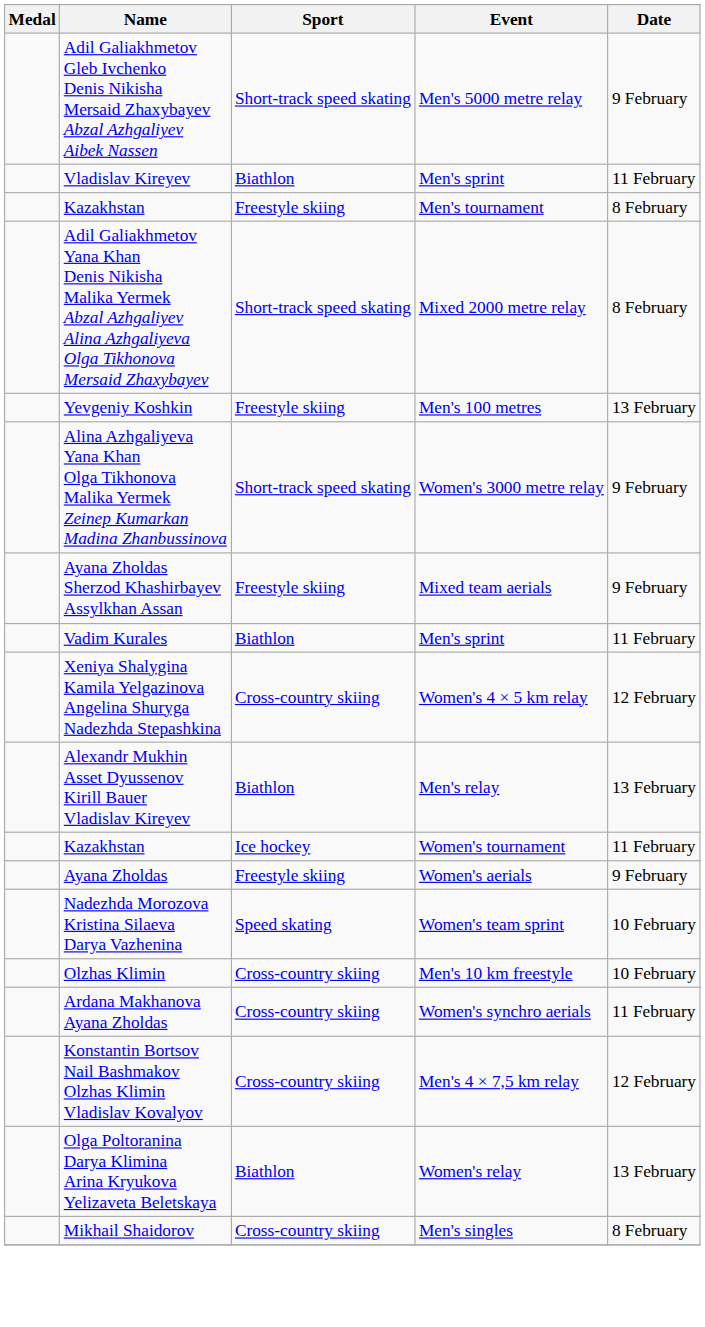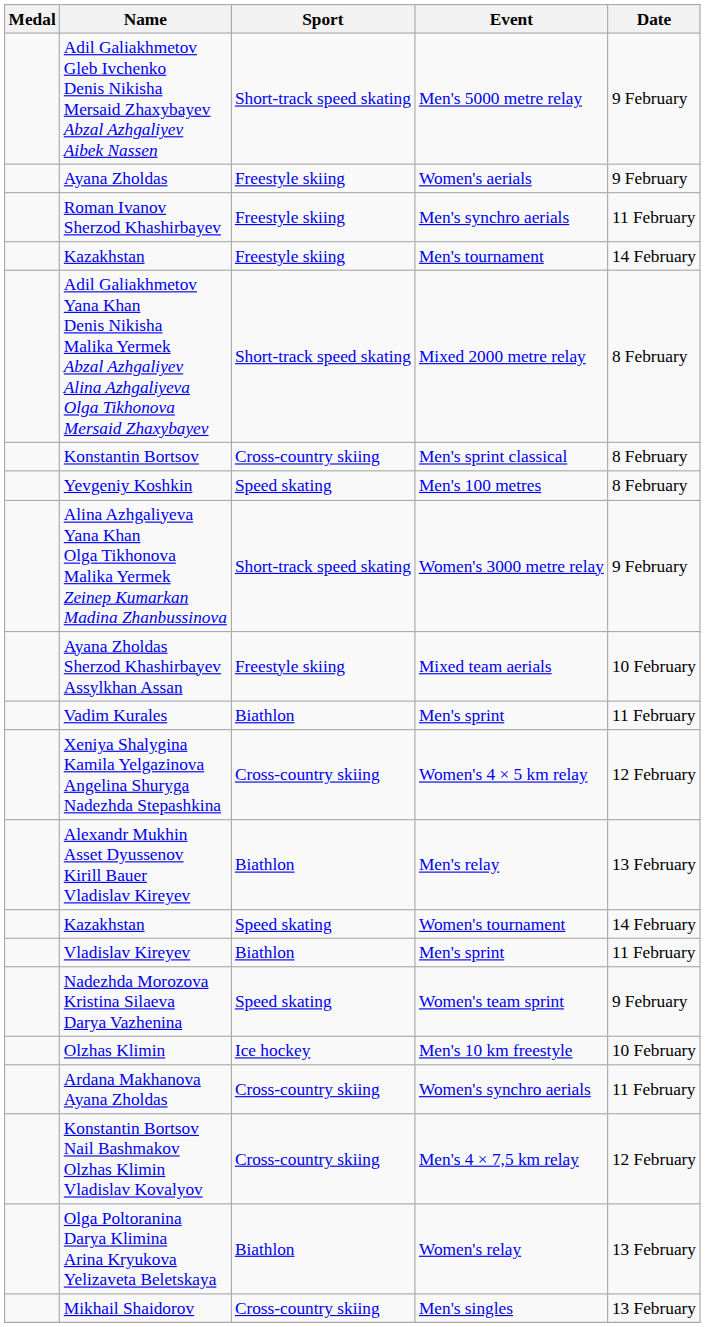 <table class="wikitable sortable" style="font-size: 95%;">
 <tr>
 <th>Medal</th>
 <th>Name</th>
 <th>Sport</th>
 <th>Event</th>
 <th>Date</th>
 </tr>
 <tr>
 <td></td>
 <td><a href='#'>Adil Galiakhmetov</a><br><a href='#'>Gleb Ivchenko</a><br><a href='#'>Denis Nikisha</a><br><a href='#'>Mersaid Zhaxybayev</a><br><em><a href='#'>Abzal Azhgaliyev</a><br><a href='#'>Aibek Nassen</a></em></td>
 <td><a href='#'>Short-track speed skating</a></td>
 <td><a href='#'>Men's 5000 metre relay</a></td>
 <td>9 February</td>
 </tr>
 <tr>
 <td></td>
-<td><a href='#'>Vladislav Kireyev</a></td>
-<td><a href='#'>Biathlon</a></td>
-<td><a href='#'>Men's sprint</a></td>
+<td><a href='#'>Ayana Zholdas</a></td>
+<td><a href='#'>Freestyle skiing</a></td>
+<td><a href='#'>Women's aerials</a></td>
+<td>9 February</td>
+</tr>
+<tr>
+<td></td>
+<td><a href='#'>Roman Ivanov</a><br><a href='#'>Sherzod Khashirbayev</a></td>
+<td><a href='#'>Freestyle skiing</a></td>
+<td><a href='#'>Men's synchro aerials</a></td>
 <td>11 February</td>
 </tr>
 <tr>
 <td></td>
 <td><a href='#'>Kazakhstan</a></td>
 <td><a href='#'>Freestyle skiing</a></td>
 <td><a href='#'>Men's tournament</a></td>
-<td>8 February</td>
+<td>14 February</td>
 </tr>
 <tr>
 <td></td>
 <td><a href='#'>Adil Galiakhmetov</a><br><a href='#'>Yana Khan</a><br><a href='#'>Denis Nikisha</a><br><a href='#'>Malika Yermek</a><br><em><a href='#'>Abzal Azhgaliyev</a><br><a href='#'>Alina Azhgaliyeva</a><br><a href='#'>Olga Tikhonova</a><br><a href='#'>Mersaid Zhaxybayev</a></em></td>
 <td><a href='#'>Short-track speed skating</a></td>
 <td><a href='#'>Mixed 2000 metre relay</a></td>
 <td>8 February</td>
 </tr>
 <tr>
 <td></td>
+<td><a href='#'>Konstantin Bortsov</a></td>
+<td><a href='#'>Cross-country skiing</a></td>
+<td><a href='#'>Men's sprint classical</a></td>
+<td>8 February</td>
+</tr>
+<tr>
+<td></td>
 <td><a href='#'>Yevgeniy Koshkin</a></td>
-<td><a href='#'>Freestyle skiing</a></td>
+<td><a href='#'>Speed skating</a></td>
 <td><a href='#'>Men's 100 metres</a></td>
-<td>13 February</td>
+<td>8 February</td>
 </tr>
 <tr>
 <td></td>
 <td><a href='#'>Alina Azhgaliyeva</a><br><a href='#'>Yana Khan</a><br><a href='#'>Olga Tikhonova</a><br><a href='#'>Malika Yermek</a><br><em><a href='#'>Zeinep Kumarkan</a><br><a href='#'>Madina Zhanbussinova</a></em></td>
 <td><a href='#'>Short-track speed skating</a></td>
 <td><a href='#'>Women's 3000 metre relay</a></td>
 <td>9 February</td>
 </tr>
 <tr>
 <td></td>
 <td><a href='#'>Ayana Zholdas</a><br><a href='#'>Sherzod Khashirbayev</a><br><a href='#'>Assylkhan Assan</a></td>
 <td><a href='#'>Freestyle skiing</a></td>
 <td><a href='#'>Mixed team aerials</a></td>
-<td>9 February</td>
+<td>10 February</td>
 </tr>
 <tr>
 <td></td>
 <td><a href='#'>Vadim Kurales</a></td>
 <td><a href='#'>Biathlon</a></td>
 <td><a href='#'>Men's sprint</a></td>
 <td>11 February</td>
 </tr>
 <tr>
 <td></td>
 <td><a href='#'>Xeniya Shalygina</a><br><a href='#'>Kamila Yelgazinova</a><br><a href='#'>Angelina Shuryga</a><br><a href='#'>Nadezhda Stepashkina</a></td>
 <td><a href='#'>Cross-country skiing</a></td>
 <td><a href='#'>Women's 4 × 5 km relay</a></td>
 <td>12 February</td>
 </tr>
 <tr>
 <td></td>
 <td><a href='#'>Alexandr Mukhin</a><br><a href='#'>Asset Dyussenov</a><br><a href='#'>Kirill Bauer</a><br><a href='#'>Vladislav Kireyev</a></td>
 <td><a href='#'>Biathlon</a></td>
 <td><a href='#'>Men's relay</a></td>
 <td>13 February</td>
 </tr>
 <tr>
 <td></td>
 <td><a href='#'>Kazakhstan</a></td>
-<td><a href='#'>Ice hockey</a></td>
+<td><a href='#'>Speed skating</a></td>
 <td><a href='#'>Women's tournament</a></td>
-<td>11 February</td>
+<td>14 February</td>
 </tr>
 <tr>
 <td></td>
-<td><a href='#'>Ayana Zholdas</a></td>
-<td><a href='#'>Freestyle skiing</a></td>
-<td><a href='#'>Women's aerials</a></td>
-<td>9 February</td>
+<td><a href='#'>Vladislav Kireyev</a></td>
+<td><a href='#'>Biathlon</a></td>
+<td><a href='#'>Men's sprint</a></td>
+<td>11 February</td>
 </tr>
 <tr>
 <td></td>
 <td><a href='#'>Nadezhda Morozova</a><br><a href='#'>Kristina Silaeva</a><br><a href='#'>Darya Vazhenina</a></td>
 <td><a href='#'>Speed skating</a></td>
 <td><a href='#'>Women's team sprint</a></td>
-<td>10 February</td>
+<td>9 February</td>
 </tr>
 <tr>
 <td></td>
 <td><a href='#'>Olzhas Klimin</a></td>
-<td><a href='#'>Cross-country skiing</a></td>
+<td><a href='#'>Ice hockey</a></td>
 <td><a href='#'>Men's 10 km freestyle</a></td>
 <td>10 February</td>
 </tr>
 <tr>
 <td></td>
 <td><a href='#'>Ardana Makhanova</a><br><a href='#'>Ayana Zholdas</a></td>
 <td><a href='#'>Cross-country skiing</a></td>
 <td><a href='#'>Women's synchro aerials</a></td>
 <td>11 February</td>
 </tr>
 <tr>
 <td></td>
 <td><a href='#'>Konstantin Bortsov</a><br><a href='#'>Nail Bashmakov</a><br><a href='#'>Olzhas Klimin</a><br><a href='#'>Vladislav Kovalyov</a></td>
 <td><a href='#'>Cross-country skiing</a></td>
 <td><a href='#'>Men's 4 × 7,5 km relay</a></td>
 <td>12 February</td>
 </tr>
 <tr>
 <td></td>
 <td><a href='#'>Olga Poltoranina</a><br><a href='#'>Darya Klimina</a><br><a href='#'>Arina Kryukova</a><br><a href='#'>Yelizaveta Beletskaya</a></td>
 <td><a href='#'>Biathlon</a></td>
 <td><a href='#'>Women's relay</a></td>
 <td>13 February</td>
 </tr>
 <tr>
 <td></td>
 <td><a href='#'>Mikhail Shaidorov</a></td>
 <td><a href='#'>Cross-country skiing</a></td>
 <td><a href='#'>Men's singles</a></td>
-<td>8 February</td>
+<td>13 February</td>
 </tr>
 <tr>
 </tr>
 </table>
